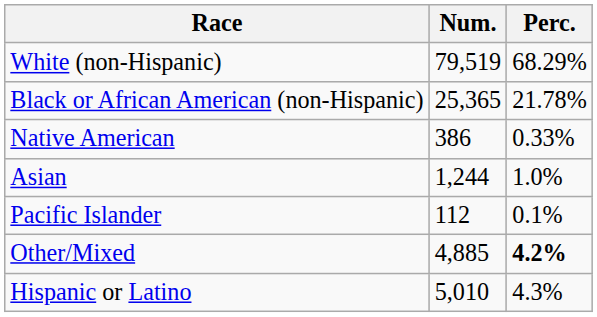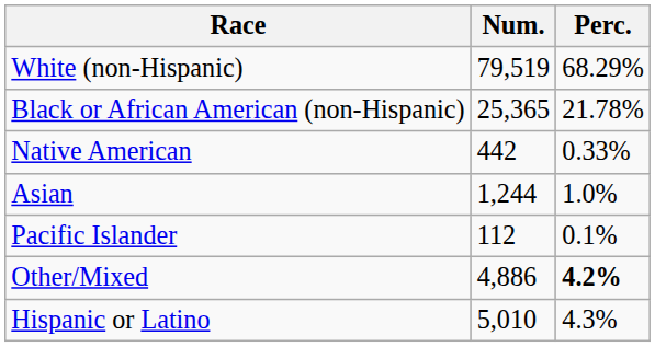 <table class="wikitable">
 <tr>
 <th>Race</th>
 <th>Num.</th>
 <th>Perc.</th>
 </tr>
 <tr>
 <td><a href='#'>White</a> (non-Hispanic)</td>
 <td>79,519</td>
 <td>68.29%</td>
 </tr>
 <tr>
 <td><a href='#'>Black or African American</a> (non-Hispanic)</td>
 <td>25,365</td>
 <td>21.78%</td>
 </tr>
 <tr>
 <td><a href='#'>Native American</a></td>
-<td>386</td>
+<td>442</td>
 <td>0.33%</td>
 </tr>
 <tr>
 <td><a href='#'>Asian</a></td>
 <td>1,244</td>
 <td>1.0%</td>
 </tr>
 <tr>
 <td><a href='#'>Pacific Islander</a></td>
 <td>112</td>
 <td>0.1%</td>
 </tr>
 <tr>
 <td><a href='#'>Other/Mixed</a></td>
-<td>4,885</td>
+<td>4,886</td>
 <td><strong>4.2%</strong></td>
 </tr>
 <tr>
 <td><a href='#'>Hispanic</a> or <a href='#'>Latino</a></td>
 <td>5,010</td>
 <td>4.3%</td>
 </tr>
 </table>
